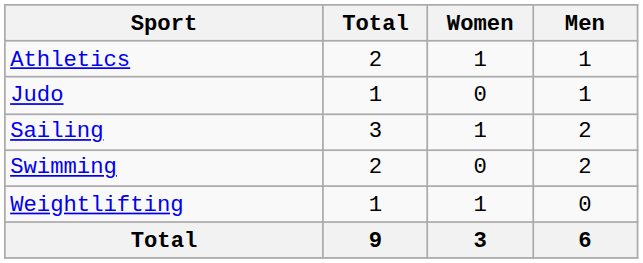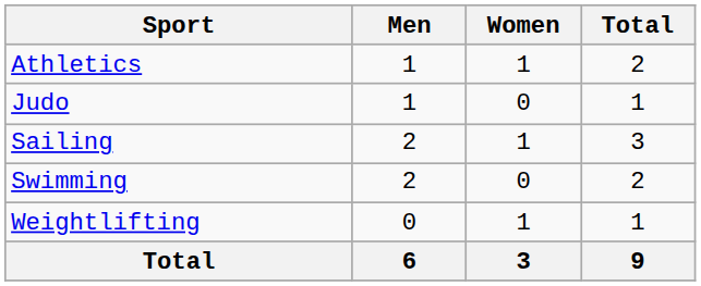 <table class="wikitable sortable" style="text-align:center;">
 <tr>
 <th width=180>Sport</th>
+<th width=55>Men</th>
+<th width=55>Women</th>
 <th width=55>Total</th>
-<th width=55>Women</th>
-<th width=55>Men</th>
 </tr>
 <tr>
 <td align=left><a href='#'>Athletics</a></td>
-<td>2</td>
 <td>1</td>
 <td>1</td>
+<td>2</td>
 </tr>
 <tr>
 <td align=left><a href='#'>Judo</a></td>
 <td>1</td>
 <td>0</td>
 <td>1</td>
 </tr>
 <tr>
 <td align=left><a href='#'>Sailing</a></td>
+<td>2</td>
+<td>1</td>
 <td>3</td>
-<td>1</td>
-<td>2</td>
 </tr>
 <tr>
 <td align=left><a href='#'>Swimming</a></td>
 <td>2</td>
 <td>0</td>
 <td>2</td>
 </tr>
 <tr>
 <td align=left><a href='#'>Weightlifting</a></td>
+<td>0</td>
 <td>1</td>
 <td>1</td>
-<td>0</td>
 </tr>
 <tr>
 <th>Total</th>
+<th>6</th>
+<th>3</th>
 <th>9</th>
-<th>3</th>
-<th>6</th>
 </tr>
 </table>
